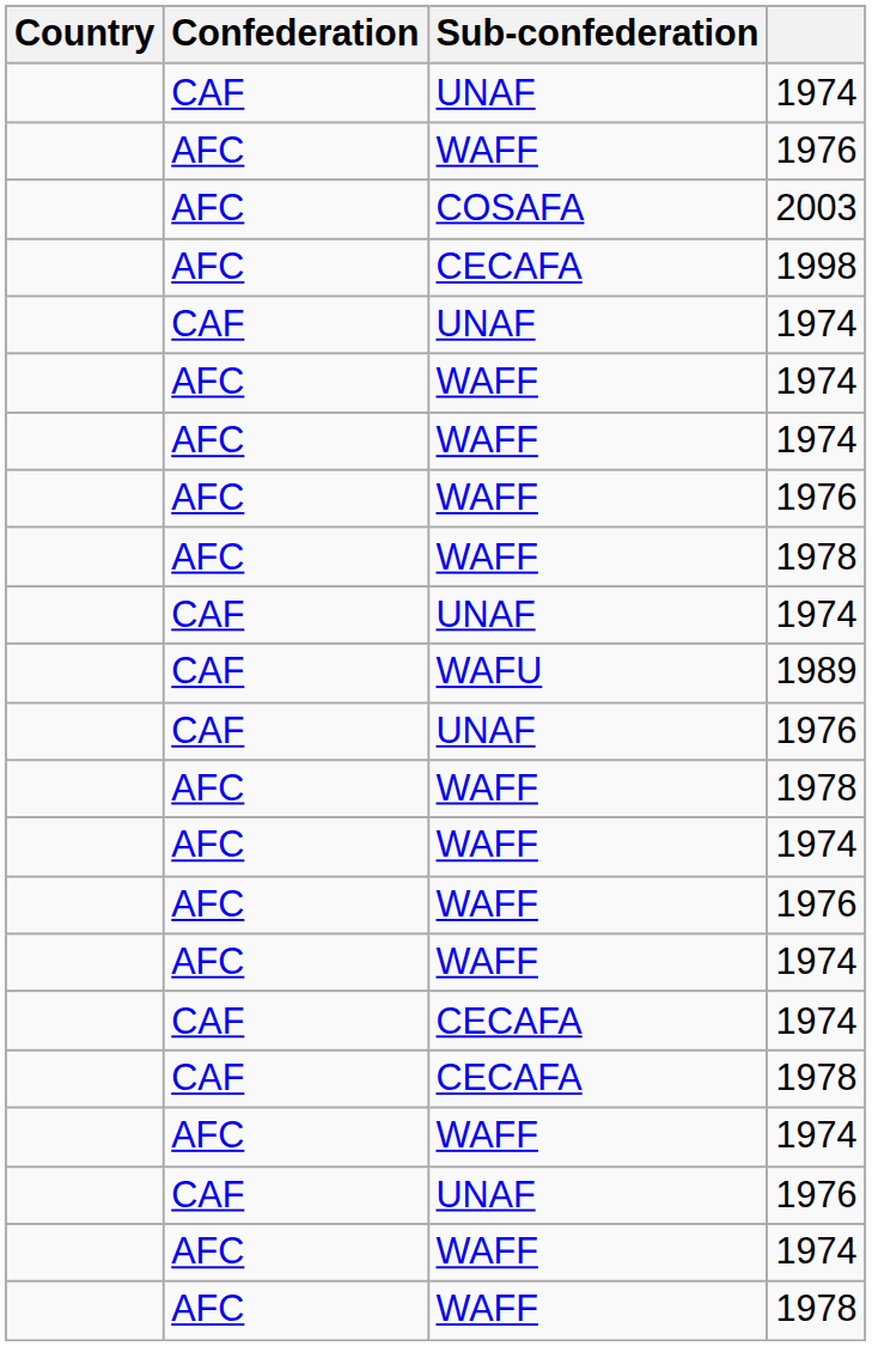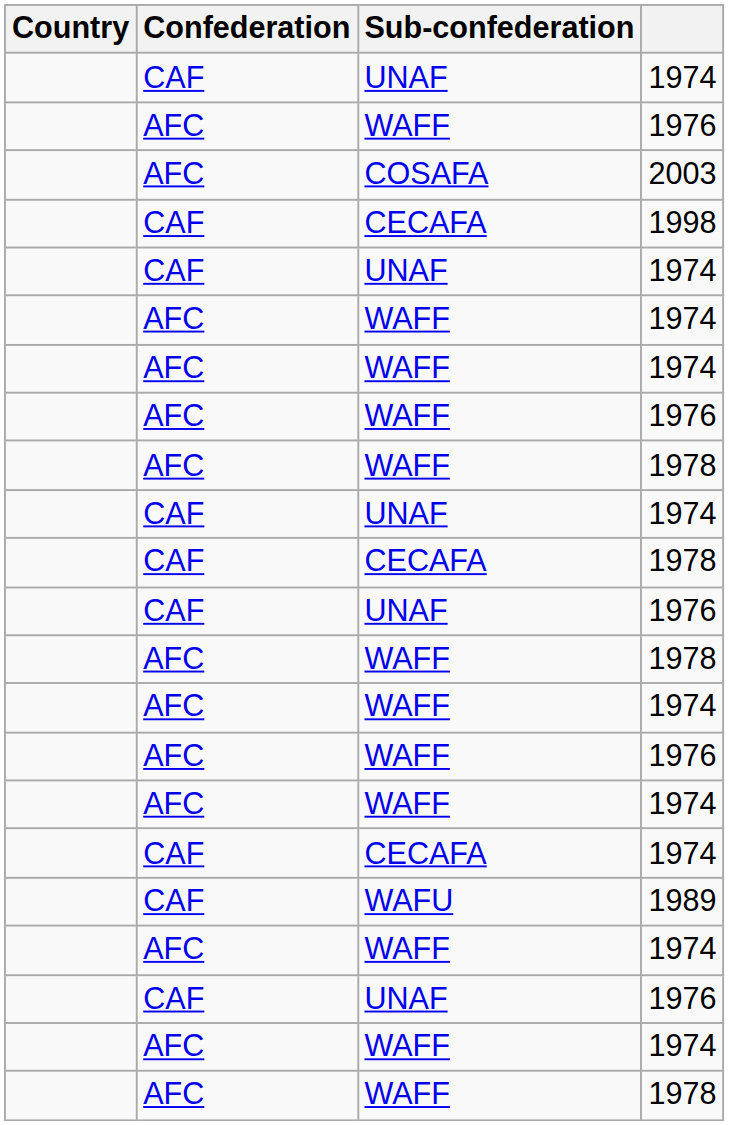 <table class="wikitable sortable" valign="top">
 <tr>
 <th>Country</th>
 <th>Confederation</th>
 <th>Sub-confederation</th>
 <th></th>
 </tr>
 <tr>
 <td></td>
 <td><a href='#'>CAF</a></td>
 <td><a href='#'>UNAF</a></td>
 <td>1974</td>
 </tr>
 <tr>
 <td></td>
 <td><a href='#'>AFC</a></td>
 <td><a href='#'>WAFF</a></td>
 <td>1976</td>
 </tr>
 <tr>
 <td></td>
 <td><a href='#'>AFC</a></td>
 <td><a href='#'>COSAFA</a></td>
 <td>2003</td>
 </tr>
 <tr>
 <td></td>
-<td><a href='#'>AFC</a></td>
+<td><a href='#'>CAF</a></td>
 <td><a href='#'>CECAFA</a></td>
 <td>1998</td>
 </tr>
 <tr>
 <td></td>
 <td><a href='#'>CAF</a></td>
 <td><a href='#'>UNAF</a></td>
 <td>1974</td>
 </tr>
 <tr>
 <td></td>
 <td><a href='#'>AFC</a></td>
 <td><a href='#'>WAFF</a></td>
 <td>1974</td>
 </tr>
 <tr>
 <td></td>
 <td><a href='#'>AFC</a></td>
 <td><a href='#'>WAFF</a></td>
 <td>1974</td>
 </tr>
 <tr>
 <td></td>
 <td><a href='#'>AFC</a></td>
 <td><a href='#'>WAFF</a></td>
 <td>1976</td>
 </tr>
 <tr>
 <td></td>
 <td><a href='#'>AFC</a></td>
 <td><a href='#'>WAFF</a></td>
 <td>1978</td>
 </tr>
 <tr>
 <td></td>
 <td><a href='#'>CAF</a></td>
 <td><a href='#'>UNAF</a></td>
 <td>1974</td>
 </tr>
 <tr>
 <td></td>
 <td><a href='#'>CAF</a></td>
-<td><a href='#'>WAFU</a></td>
-<td>1989</td>
+<td><a href='#'>CECAFA</a></td>
+<td>1978</td>
 </tr>
 <tr>
 <td></td>
 <td><a href='#'>CAF</a></td>
 <td><a href='#'>UNAF</a></td>
 <td>1976</td>
 </tr>
 <tr>
 <td></td>
 <td><a href='#'>AFC</a></td>
 <td><a href='#'>WAFF</a></td>
 <td>1978</td>
 </tr>
 <tr>
 <td></td>
 <td><a href='#'>AFC</a></td>
 <td><a href='#'>WAFF</a></td>
 <td>1974</td>
 </tr>
 <tr>
 <td></td>
 <td><a href='#'>AFC</a></td>
 <td><a href='#'>WAFF</a></td>
 <td>1976</td>
 </tr>
 <tr>
 <td></td>
 <td><a href='#'>AFC</a></td>
 <td><a href='#'>WAFF</a></td>
 <td>1974</td>
 </tr>
 <tr>
 <td></td>
 <td><a href='#'>CAF</a></td>
 <td><a href='#'>CECAFA</a></td>
 <td>1974</td>
 </tr>
 <tr>
 <td></td>
 <td><a href='#'>CAF</a></td>
-<td><a href='#'>CECAFA</a></td>
-<td>1978</td>
+<td><a href='#'>WAFU</a></td>
+<td>1989</td>
 </tr>
 <tr>
 <td></td>
 <td><a href='#'>AFC</a></td>
 <td><a href='#'>WAFF</a></td>
 <td>1974</td>
 </tr>
 <tr>
 <td></td>
 <td><a href='#'>CAF</a></td>
 <td><a href='#'>UNAF</a></td>
 <td>1976</td>
 </tr>
 <tr>
 <td></td>
 <td><a href='#'>AFC</a></td>
 <td><a href='#'>WAFF</a></td>
 <td>1974</td>
 </tr>
 <tr>
 <td></td>
 <td><a href='#'>AFC</a></td>
 <td><a href='#'>WAFF</a></td>
 <td>1978</td>
 </tr>
 </table>
